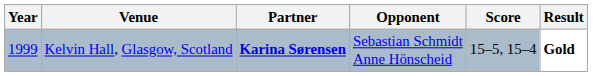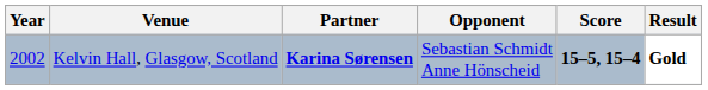 <table class="sortable wikitable" style="font-size: 90%;">
 <tr>
 <th>Year</th>
 <th>Venue</th>
 <th>Partner</th>
 <th>Opponent</th>
 <th>Score</th>
 <th>Result</th>
 </tr>
 <tr style="background:#AABBCC">
-<td align="center"><a href='#'>1999</a></td>
+<td align="center"><a href='#'>2002</a></td>
 <td align="left"><a href='#'>Kelvin Hall</a>, <a href='#'>Glasgow, Scotland</a></td>
 <td align="left"><strong> <a href='#'>Karina Sørensen</a></strong></td>
 <td align="left"> <a href='#'>Sebastian Schmidt</a> <br>  <a href='#'>Anne Hönscheid</a></td>
-<td align="left">15–5, 15–4</td>
+<td align="left"><strong>15–5, 15–4</strong></td>
 <td style="text-align:left; background:white"> <strong>Gold</strong></td>
 </tr>
 </table>
